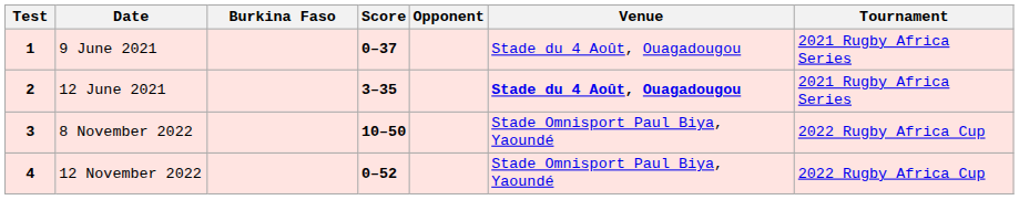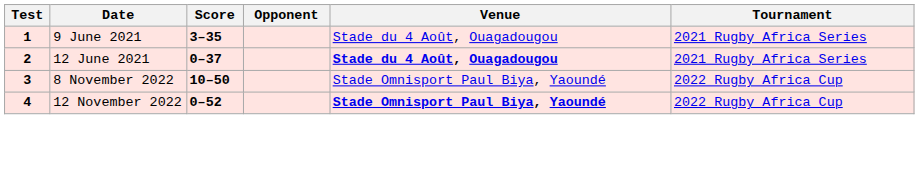 <table class="wikitable" style="width:100%">
 <tr>
 <th style="width:5%">Test</th>
 <th style="width:15%">Date</th>
-<th style="width:15%">Burkina Faso</th>
 <th>Score</th>
 <th>Opponent</th>
 <th>Venue</th>
 <th>Tournament</th>
 </tr>
 <tr bgcolor="FFE4E1">
 <td align="center"><strong>1</strong></td>
 <td>9 June 2021</td>
-<td></td>
-<td><strong>0–37</strong></td>
+<td><strong>3–35</strong></td>
 <td></td>
 <td><a href='#'>Stade du 4 Août</a>, <a href='#'>Ouagadougou</a></td>
 <td><a href='#'>2021 Rugby Africa Series</a></td>
 </tr>
 <tr bgcolor="FFE4E1">
 <td align="center"><strong>2</strong></td>
 <td>12 June 2021</td>
-<td></td>
-<td><strong>3–35</strong></td>
+<td><strong>0–37</strong></td>
 <td></td>
 <td><strong><a href='#'>Stade du 4 Août</a>, <a href='#'>Ouagadougou</a></strong></td>
 <td><a href='#'>2021 Rugby Africa Series</a></td>
 </tr>
 <tr bgcolor="FFE4E1">
 <td align="center"><strong>3</strong></td>
 <td>8 November 2022</td>
-<td></td>
 <td><strong>10–50</strong></td>
 <td></td>
 <td><a href='#'>Stade Omnisport Paul Biya</a>, <a href='#'>Yaoundé</a></td>
 <td><a href='#'>2022 Rugby Africa Cup</a></td>
 </tr>
 <tr bgcolor="FFE4E1">
 <td align="center"><strong>4</strong></td>
 <td>12 November 2022</td>
-<td></td>
 <td><strong>0–52</strong></td>
 <td></td>
-<td><a href='#'>Stade Omnisport Paul Biya</a>, <a href='#'>Yaoundé</a></td>
+<td><strong><a href='#'>Stade Omnisport Paul Biya</a>, <a href='#'>Yaoundé</a></strong></td>
 <td><a href='#'>2022 Rugby Africa Cup</a></td>
 </tr>
 </table>
